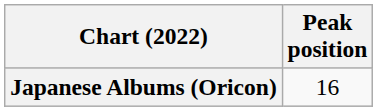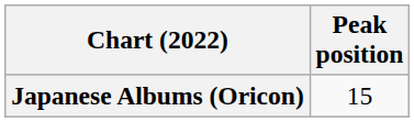 <table class="wikitable plainrowheaders" style="text-align:center">
 <tr>
 <th scope="col">Chart (2022)</th>
 <th scope="col">Peak<br>position</th>
 </tr>
 <tr>
 <th scope="row">Japanese Albums (Oricon)</th>
-<td>16</td>
+<td>15</td>
 </tr>
 </table>
